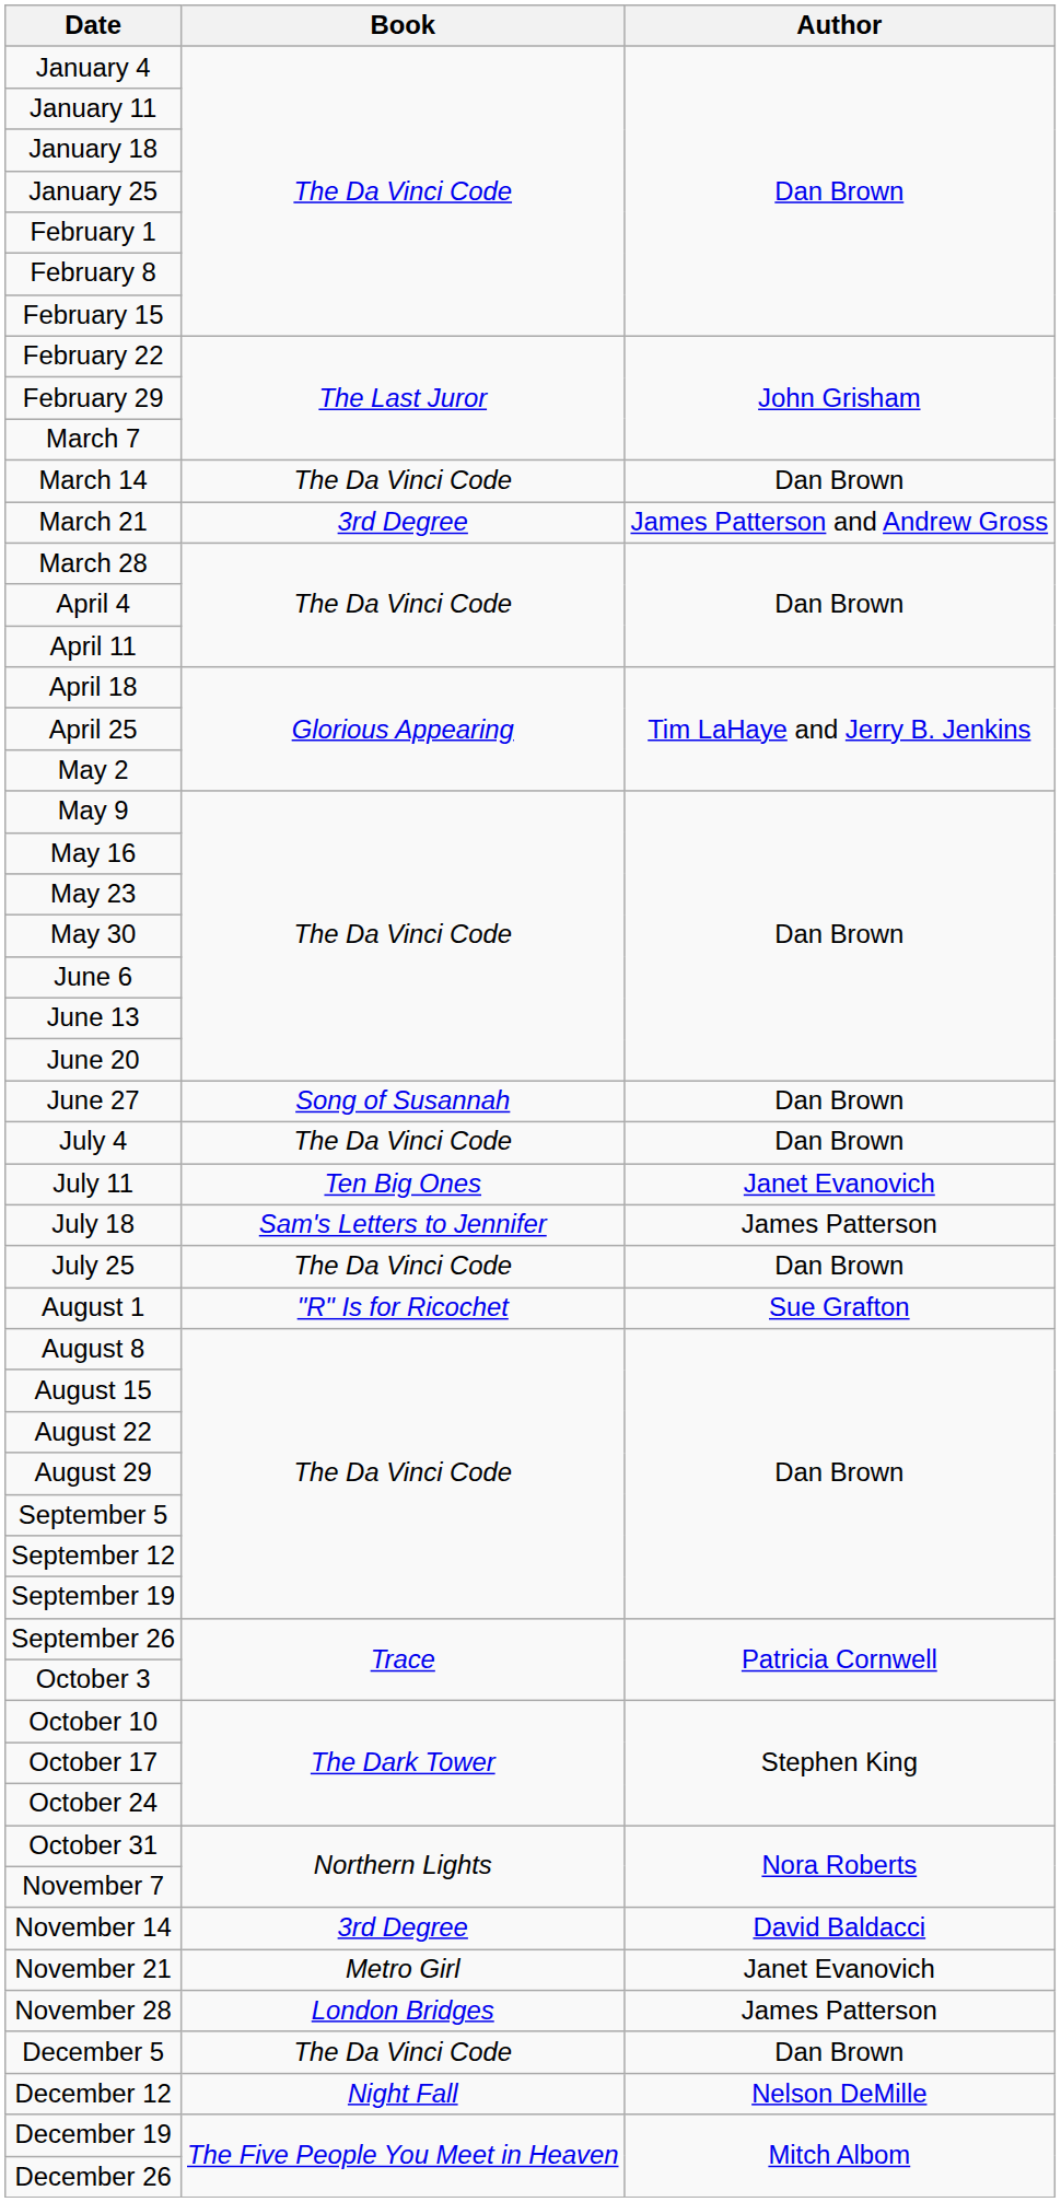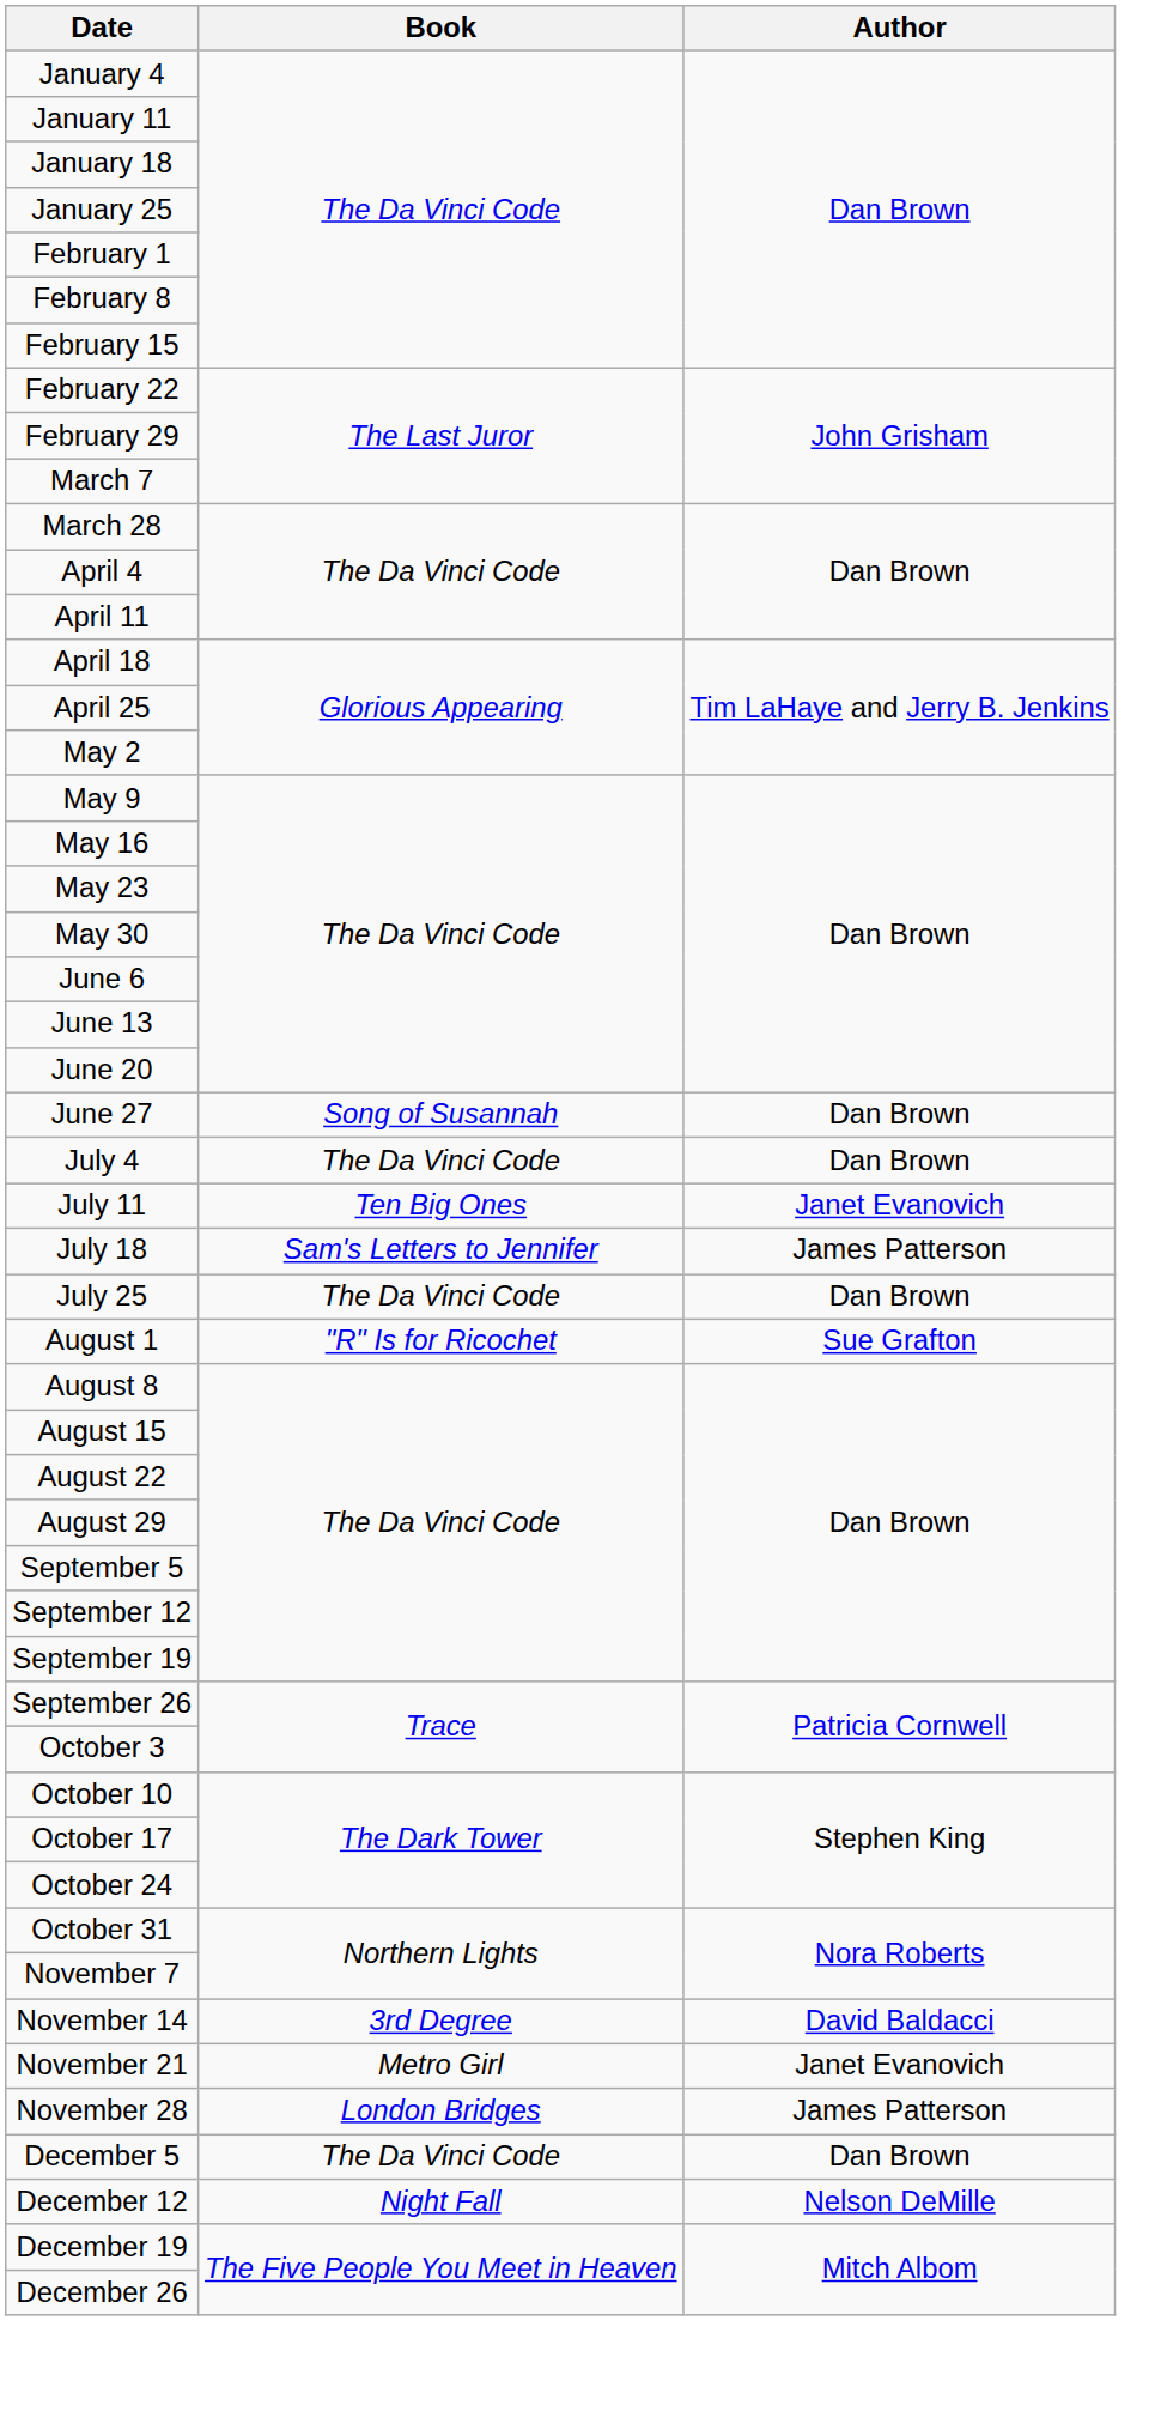 <table class="wikitable sortable" style="text-align: center">
 <tr>
 <th>Date</th>
 <th>Book</th>
 <th>Author</th>
 </tr>
 <tr>
 <td>January 4</td>
 <td rowspan=7><em><a href='#'>The Da Vinci Code</a></em></td>
 <td rowspan=7><a href='#'>Dan Brown</a></td>
 </tr>
 <tr>
 <td>January 11</td>
 </tr>
 <tr>
 <td>January 18</td>
 </tr>
 <tr>
 <td>January 25</td>
 </tr>
 <tr>
 <td>February 1</td>
 </tr>
 <tr>
 <td>February 8</td>
 </tr>
 <tr>
 <td>February 15</td>
 </tr>
 <tr>
 <td>February 22</td>
 <td rowspan=3><em><a href='#'>The Last Juror</a></em></td>
 <td rowspan=3><a href='#'>John Grisham</a></td>
 </tr>
 <tr>
 <td>February 29</td>
 </tr>
 <tr>
 <td>March 7</td>
-</tr>
-<tr>
-<td>March 14</td>
-<td><em>The Da Vinci Code</em></td>
-<td>Dan Brown</td>
-</tr>
-<tr>
-<td>March 21</td>
-<td><em><a href='#'>3rd Degree</a></em></td>
-<td><a href='#'>James Patterson</a> and <a href='#'>Andrew Gross</a></td>
 </tr>
 <tr>
 <td>March 28</td>
 <td rowspan=3><em>The Da Vinci Code</em></td>
 <td rowspan=3>Dan Brown</td>
 </tr>
 <tr>
 <td>April 4</td>
 </tr>
 <tr>
 <td>April 11</td>
 </tr>
 <tr>
 <td>April 18</td>
 <td rowspan=3><em><a href='#'>Glorious Appearing</a></em></td>
 <td rowspan=3><a href='#'>Tim LaHaye</a> and <a href='#'>Jerry B. Jenkins</a></td>
 </tr>
 <tr>
 <td>April 25</td>
 </tr>
 <tr>
 <td>May 2</td>
 </tr>
 <tr>
 <td>May 9</td>
 <td rowspan=7><em>The Da Vinci Code</em></td>
 <td rowspan=7>Dan Brown</td>
 </tr>
 <tr>
 <td>May 16</td>
 </tr>
 <tr>
 <td>May 23</td>
 </tr>
 <tr>
 <td>May 30</td>
 </tr>
 <tr>
 <td>June 6</td>
 </tr>
 <tr>
 <td>June 13</td>
 </tr>
 <tr>
 <td>June 20</td>
 </tr>
 <tr>
 <td>June 27</td>
 <td><em><a href='#'>Song of Susannah</a></em></td>
 <td>Dan Brown</td>
 </tr>
 <tr>
 <td>July 4</td>
 <td><em>The Da Vinci Code</em></td>
 <td>Dan Brown</td>
 </tr>
 <tr>
 <td>July 11</td>
 <td><em><a href='#'>Ten Big Ones</a></em></td>
 <td><a href='#'>Janet Evanovich</a></td>
 </tr>
 <tr>
 <td>July 18</td>
 <td><em><a href='#'>Sam's Letters to Jennifer</a></em></td>
 <td>James Patterson</td>
 </tr>
 <tr>
 <td>July 25</td>
 <td><em>The Da Vinci Code</em></td>
 <td>Dan Brown</td>
 </tr>
 <tr>
 <td>August 1</td>
 <td><em><a href='#'>"R" Is for Ricochet</a></em></td>
 <td><a href='#'>Sue Grafton</a></td>
 </tr>
 <tr>
 <td>August 8</td>
 <td rowspan=7><em>The Da Vinci Code</em></td>
 <td rowspan=7>Dan Brown</td>
 </tr>
 <tr>
 <td>August 15</td>
 </tr>
 <tr>
 <td>August 22</td>
 </tr>
 <tr>
 <td>August 29</td>
 </tr>
 <tr>
 <td>September 5</td>
 </tr>
 <tr>
 <td>September 12</td>
 </tr>
 <tr>
 <td>September 19</td>
 </tr>
 <tr>
 <td>September 26</td>
 <td rowspan=2><em><a href='#'>Trace</a></em></td>
 <td rowspan=2><a href='#'>Patricia Cornwell</a></td>
 </tr>
 <tr>
 <td>October 3</td>
 </tr>
 <tr>
 <td>October 10</td>
 <td rowspan=3><em><a href='#'>The Dark Tower</a></em></td>
 <td rowspan=3>Stephen King</td>
 </tr>
 <tr>
 <td>October 17</td>
 </tr>
 <tr>
 <td>October 24</td>
 </tr>
 <tr>
 <td>October 31</td>
 <td rowspan=2><em>Northern Lights</em></td>
 <td rowspan=2><a href='#'>Nora Roberts</a></td>
 </tr>
 <tr>
 <td>November 7</td>
 </tr>
 <tr>
 <td>November 14</td>
 <td><em><a href='#'>3rd Degree</a></em></td>
 <td><a href='#'>David Baldacci</a></td>
 </tr>
 <tr>
 <td>November 21</td>
 <td><em>Metro Girl</em></td>
 <td>Janet Evanovich</td>
 </tr>
 <tr>
 <td>November 28</td>
 <td><em><a href='#'>London Bridges</a></em></td>
 <td>James Patterson</td>
 </tr>
 <tr>
 <td>December 5</td>
 <td><em>The Da Vinci Code</em></td>
 <td>Dan Brown</td>
 </tr>
 <tr>
 <td>December 12</td>
 <td><em><a href='#'>Night Fall</a></em></td>
 <td><a href='#'>Nelson DeMille</a></td>
 </tr>
 <tr>
 <td>December 19</td>
 <td rowspan=2><em><a href='#'>The Five People You Meet in Heaven</a></em></td>
 <td rowspan=2><a href='#'>Mitch Albom</a></td>
 </tr>
 <tr>
 <td>December 26</td>
 </tr>
 </table>
